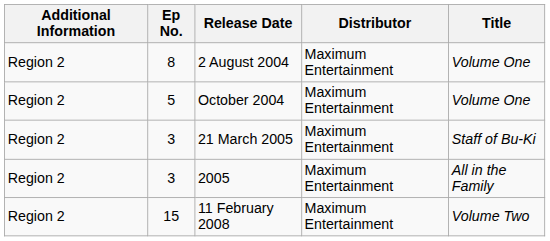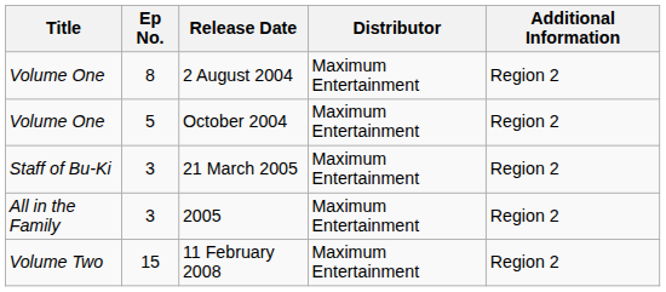 <table class="wikitable">
 <tr>
-<th>Additional Information</th>
+<th>Title</th>
 <th>Ep No.</th>
 <th>Release Date</th>
 <th>Distributor</th>
-<th>Title</th>
+<th>Additional Information</th>
 </tr>
 <tr>
-<td>Region 2</td>
+<td><em>Volume One</em></td>
 <td style="text-align:center;">8</td>
 <td>2 August 2004</td>
 <td>Maximum Entertainment</td>
-<td><em>Volume One</em></td>
+<td>Region 2</td>
 </tr>
 <tr>
-<td>Region 2</td>
+<td><em>Volume One</em></td>
 <td style="text-align:center;">5</td>
 <td>October 2004</td>
 <td>Maximum Entertainment</td>
-<td><em>Volume One</em></td>
+<td>Region 2</td>
 </tr>
 <tr>
-<td>Region 2</td>
+<td><em>Staff of Bu-Ki</em></td>
 <td style="text-align:center;">3</td>
 <td>21 March 2005</td>
 <td>Maximum Entertainment</td>
-<td><em>Staff of Bu-Ki</em></td>
+<td>Region 2</td>
 </tr>
 <tr>
-<td>Region 2</td>
+<td><em>All in the Family</em></td>
 <td style="text-align:center;">3</td>
 <td>2005</td>
 <td>Maximum Entertainment</td>
-<td><em>All in the Family</em></td>
+<td>Region 2</td>
 </tr>
 <tr>
-<td>Region 2</td>
+<td><em>Volume Two</em></td>
 <td style="text-align:center;">15</td>
 <td>11 February 2008</td>
 <td>Maximum Entertainment</td>
-<td><em>Volume Two</em></td>
+<td>Region 2</td>
 </tr>
 </table>
